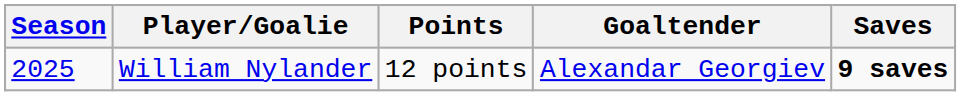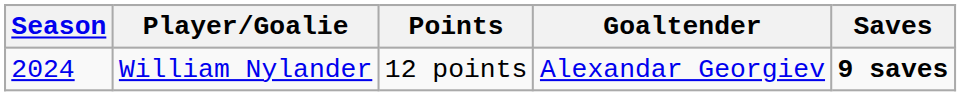 <table class="wikitable sortable">
 <tr>
 <th><a href='#'>Season</a></th>
 <th>Player/Goalie</th>
 <th>Points</th>
 <th>Goaltender</th>
 <th>Saves</th>
 </tr>
 <tr>
-<td><a href='#'>2025</a></td>
+<td><a href='#'>2024</a></td>
 <td><a href='#'>William Nylander</a></td>
 <td>12 points</td>
 <td><a href='#'>Alexandar Georgiev</a></td>
 <td><strong>9 saves</strong></td>
 </tr>
 </table>
